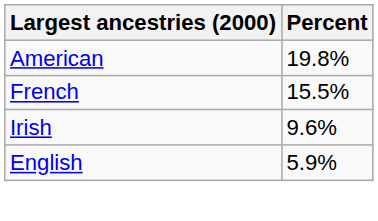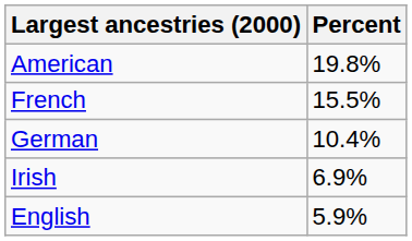 <table class="wikitable sortable collapsible" style="font-size: 90%;">
 <tr>
 <th>Largest ancestries (2000)</th>
 <th>Percent</th>
 </tr>
 <tr>
 <td><a href='#'>American</a> </td>
 <td>19.8%</td>
 </tr>
 <tr>
 <td><a href='#'>French</a>  </td>
 <td>15.5%</td>
 </tr>
 <tr>
+<td><a href='#'>German</a> </td>
+<td>10.4%</td>
+</tr>
+<tr>
 <td><a href='#'>Irish</a> </td>
-<td>9.6%</td>
+<td>6.9%</td>
 </tr>
 <tr>
 <td><a href='#'>English</a> </td>
 <td>5.9%</td>
 </tr>
 </table>
